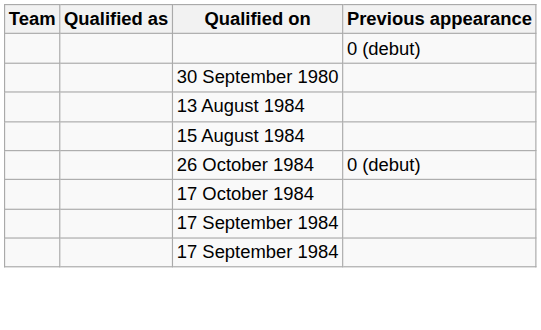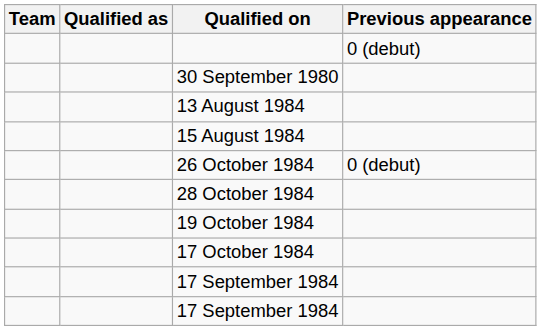 <table class="wikitable sortable" style="text-align:left;">
 <tr>
 <th>Team</th>
 <th>Qualified as</th>
 <th>Qualified on</th>
 <th>Previous appearance</th>
 </tr>
 <tr>
 <td></td>
 <td></td>
 <td></td>
 <td>0 (debut)</td>
 </tr>
 <tr>
 <td></td>
 <td></td>
 <td>30 September 1980</td>
 <td></td>
 </tr>
 <tr>
 <td></td>
 <td></td>
 <td>13 August 1984</td>
 <td></td>
 </tr>
 <tr>
 <td></td>
 <td></td>
 <td>15 August 1984</td>
 <td></td>
 </tr>
 <tr>
 <td></td>
 <td></td>
 <td>26 October 1984</td>
 <td>0 (debut)</td>
 </tr>
 <tr>
 <td></td>
 <td></td>
+<td>28 October 1984</td>
+<td></td>
+</tr>
+<tr>
+<td></td>
+<td></td>
+<td>19 October 1984</td>
+<td></td>
+</tr>
+<tr>
+<td></td>
+<td></td>
 <td>17 October 1984</td>
 <td></td>
 </tr>
 <tr>
 <td></td>
 <td></td>
 <td>17 September 1984</td>
 <td></td>
 </tr>
 <tr>
 <td></td>
 <td></td>
 <td>17 September 1984</td>
 <td></td>
 </tr>
 </table>
